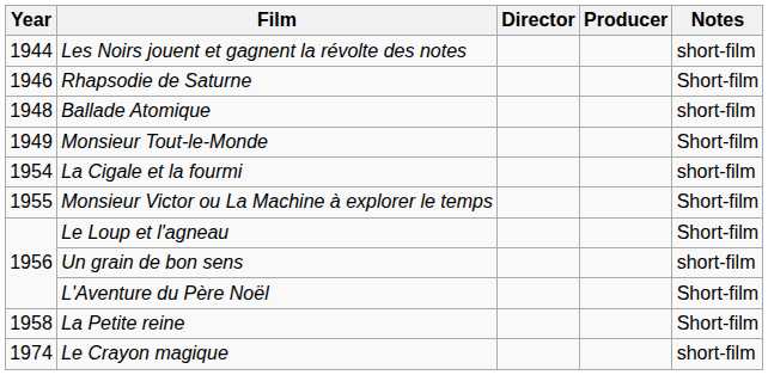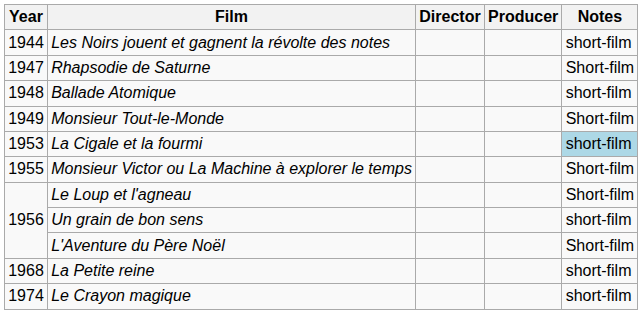 <table class="wikitable sortable">
 <tr>
 <th>Year</th>
 <th>Film</th>
 <th>Director</th>
 <th>Producer</th>
 <th>Notes</th>
 </tr>
 <tr>
 <td>1944</td>
 <td><em>Les Noirs jouent et gagnent la révolte des notes</em></td>
 <td></td>
 <td></td>
 <td>short-film</td>
 </tr>
 <tr>
-<td>1946</td>
+<td>1947</td>
 <td><em>Rhapsodie de Saturne</em></td>
 <td></td>
 <td></td>
 <td>Short-film</td>
 </tr>
 <tr>
 <td>1948</td>
 <td><em>Ballade Atomique</em></td>
 <td></td>
 <td></td>
 <td>short-film</td>
 </tr>
 <tr>
 <td>1949</td>
 <td><em>Monsieur Tout-le-Monde</em></td>
 <td></td>
 <td></td>
 <td>Short-film</td>
 </tr>
 <tr>
-<td>1954</td>
+<td>1953</td>
 <td><em>La Cigale et la fourmi</em></td>
 <td></td>
 <td></td>
-<td>short-film</td>
+<td style="background: lightblue;">short-film</td>
 </tr>
 <tr>
 <td>1955</td>
 <td><em>Monsieur Victor ou La Machine à explorer le temps</em></td>
 <td></td>
 <td></td>
 <td>Short-film</td>
 </tr>
 <tr>
 <td rowspan="3">1956</td>
 <td><em>Le Loup et l'agneau</em></td>
 <td></td>
 <td></td>
 <td>Short-film</td>
 </tr>
 <tr>
 <td><em>Un grain de bon sens</em></td>
 <td></td>
 <td></td>
 <td>short-film</td>
 </tr>
 <tr>
 <td><em>L'Aventure du Père Noël</em></td>
 <td></td>
 <td></td>
 <td>Short-film</td>
 </tr>
 <tr>
-<td>1958</td>
+<td>1968</td>
 <td><em>La Petite reine</em></td>
 <td></td>
 <td></td>
-<td>Short-film</td>
+<td>short-film</td>
 </tr>
 <tr>
 <td>1974</td>
 <td><em>Le Crayon magique</em></td>
 <td></td>
 <td></td>
 <td>short-film</td>
 </tr>
 <tr>
 </tr>
 </table>
